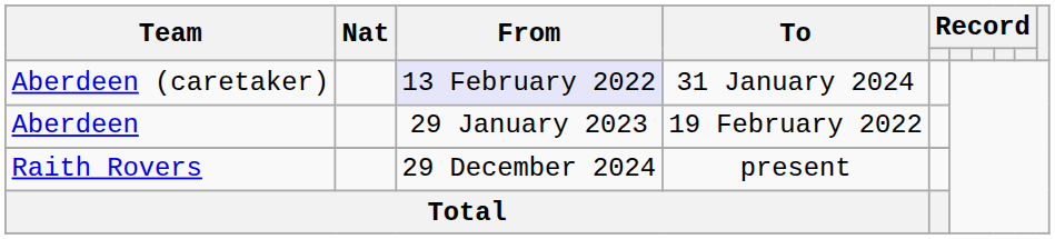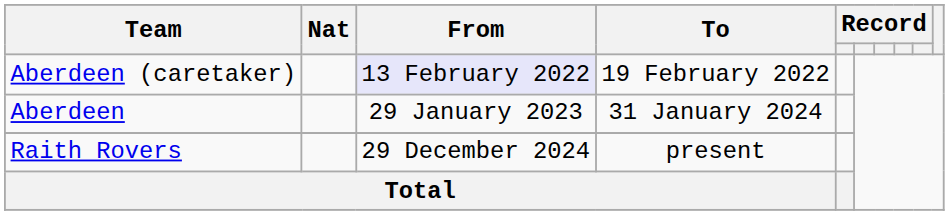 <table class="wikitable" style="text-align: center">
 <tr>
 <th rowspan="2">Team</th>
 <th rowspan="2">Nat</th>
 <th rowspan="2">From</th>
 <th rowspan="2">To</th>
 <th colspan="5">Record</th>
 <th rowspan=2></th>
 </tr>
 <tr>
 <th></th>
 <th></th>
 <th></th>
 <th></th>
 <th></th>
 </tr>
 <tr>
 <td align=left><a href='#'>Aberdeen</a> (caretaker)</td>
 <td></td>
 <td align=centre style="background: lavender;">13 February 2022</td>
-<td align=centre>31 January 2024<br></td>
+<td align=centre>19 February 2022<br></td>
 <td></td>
 </tr>
 <tr>
 <td align=left><a href='#'>Aberdeen</a></td>
 <td></td>
 <td align=centre>29 January 2023</td>
-<td align=centre>19 February 2022<br></td>
+<td align=centre>31 January 2024<br></td>
 <td></td>
 </tr>
 <tr>
 </tr>
 <tr>
 <td align=left><a href='#'>Raith Rovers</a></td>
 <td></td>
 <td align=centre>29 December 2024</td>
 <td align=centre>present<br></td>
 <td></td>
 </tr>
 <tr>
 <th colspan="4">Total<br></th>
 <th></th>
 </tr>
 </table>
